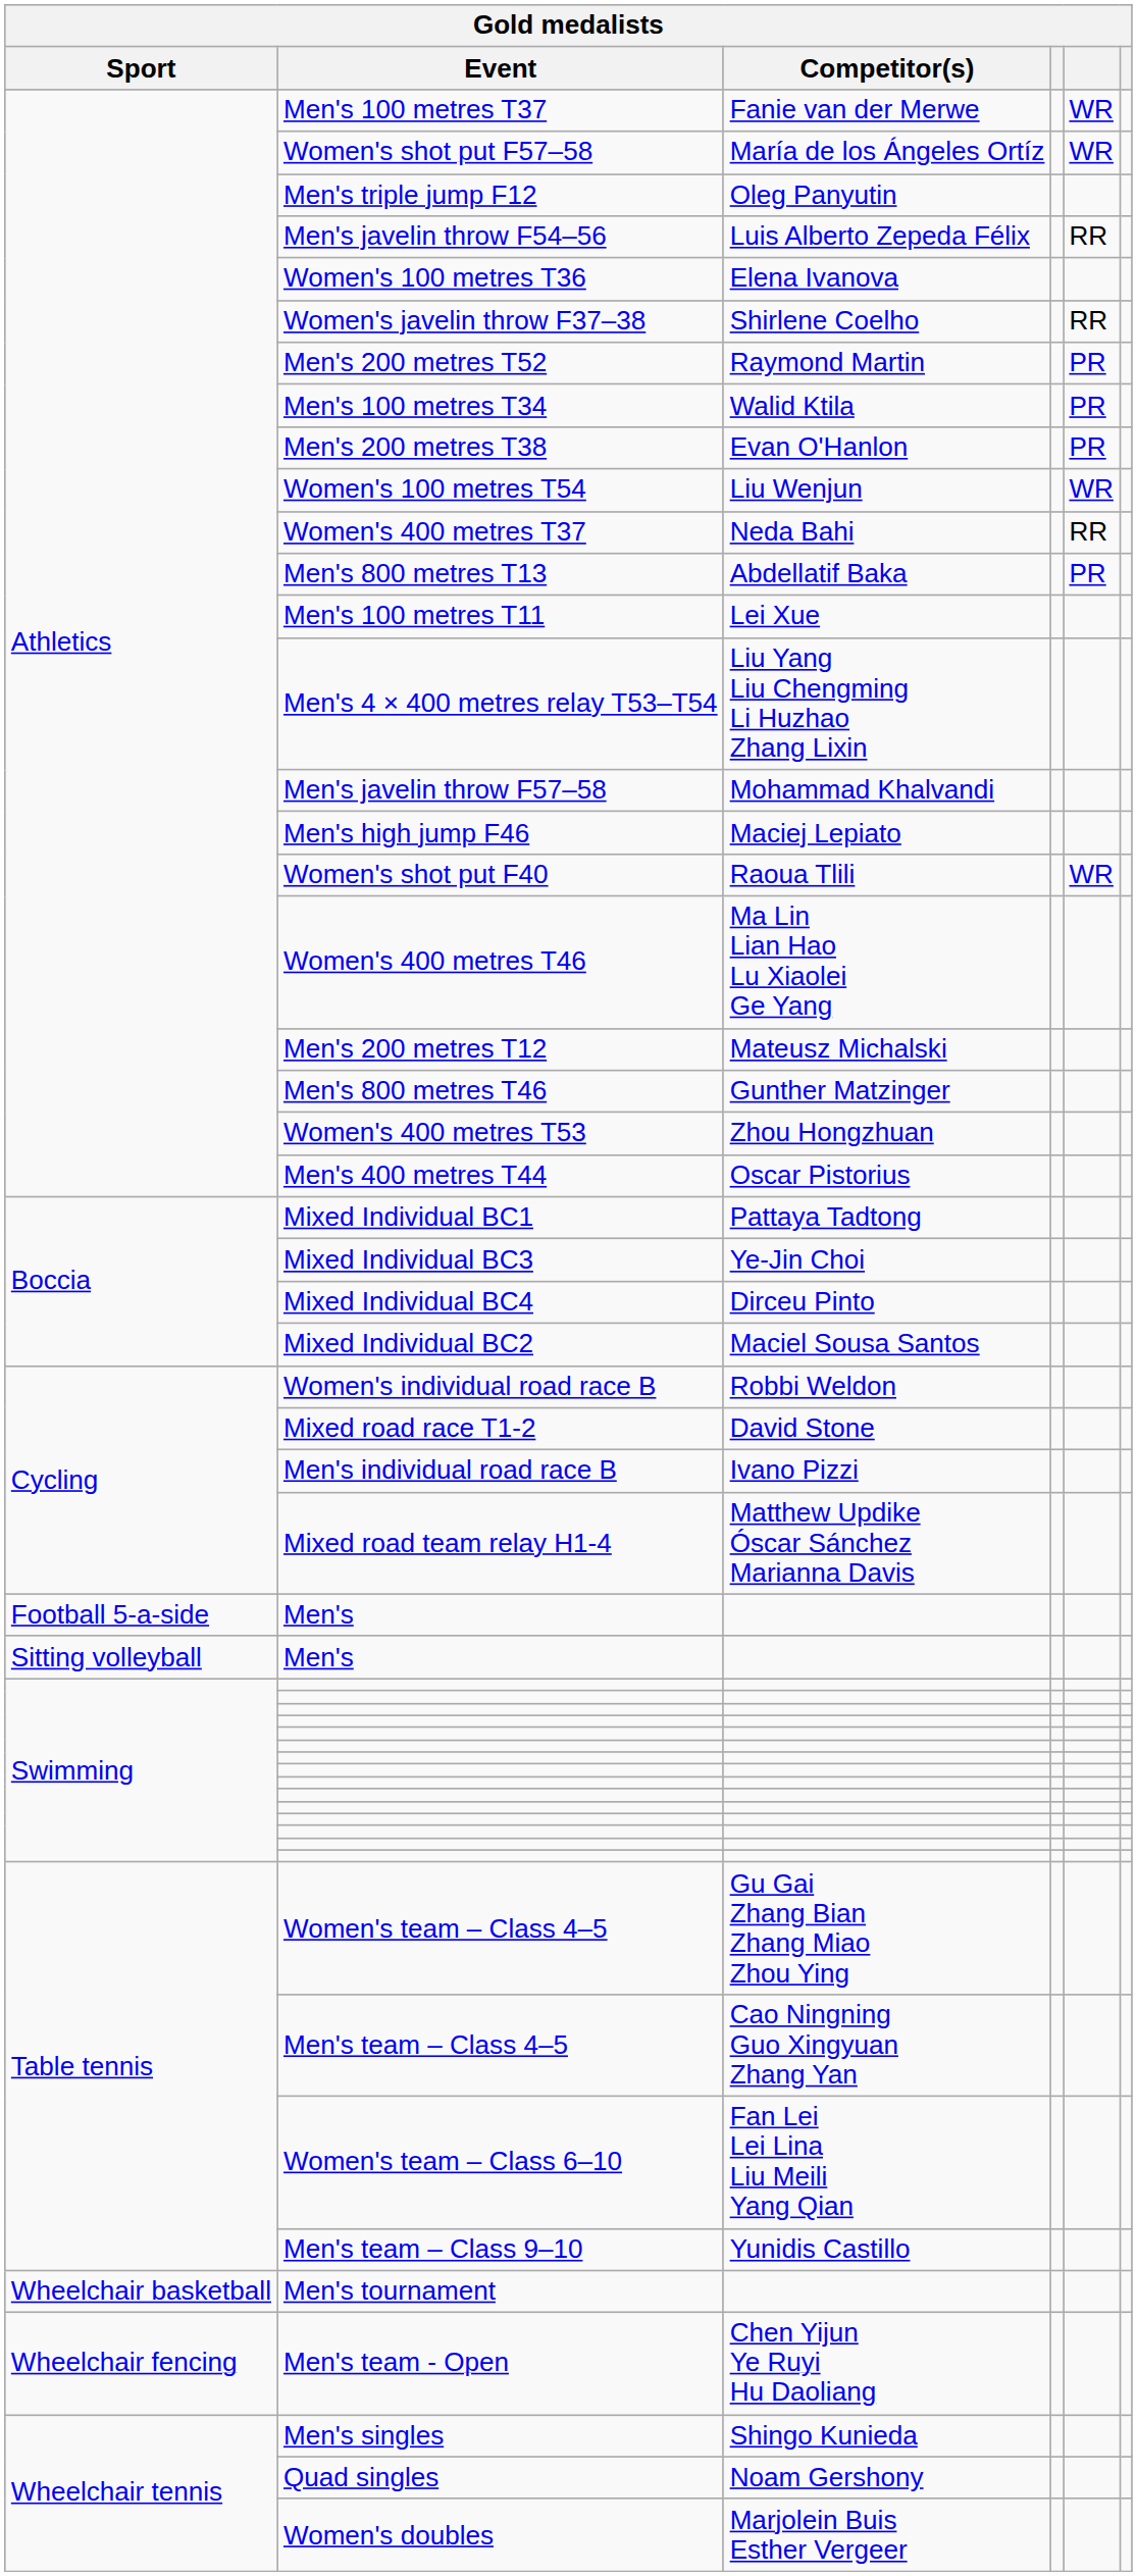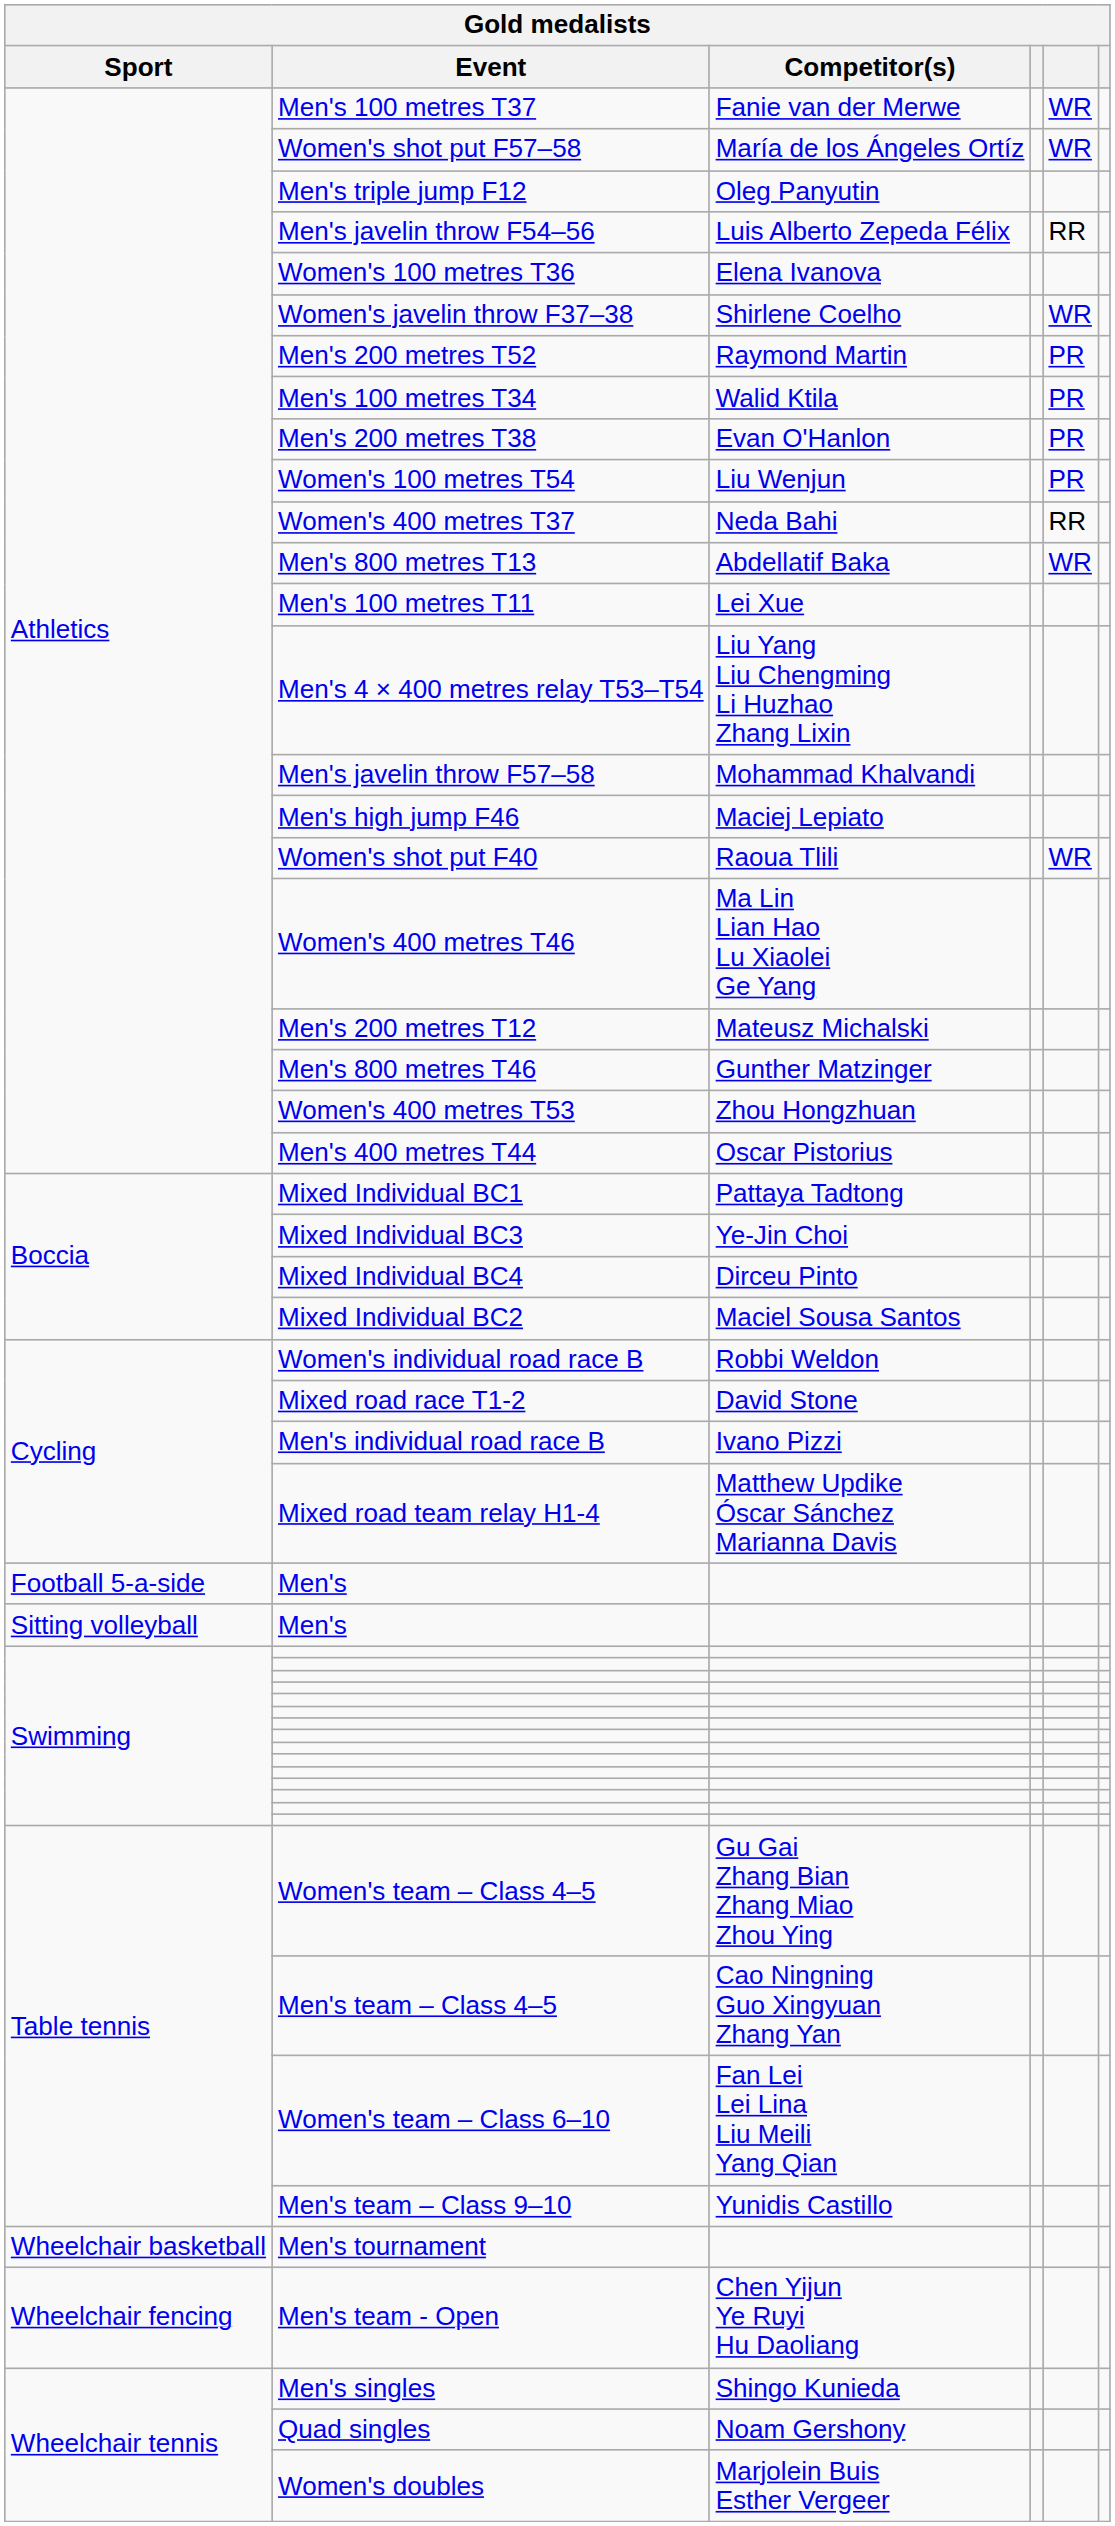 <table class="wikitable">
 <tr>
 <th colspan="6">Gold medalists</th>
 </tr>
 <tr>
 <th>Sport</th>
 <th>Event</th>
 <th>Competitor(s)</th>
 <th></th>
 <th></th>
 <th></th>
 </tr>
 <tr>
 <td rowspan=22><a href='#'>Athletics</a></td>
 <td><a href='#'>Men's 100 metres T37</a></td>
 <td><a href='#'>Fanie van der Merwe</a></td>
 <td></td>
 <td><a href='#'>WR</a></td>
 <td></td>
 </tr>
 <tr>
 <td><a href='#'>Women's shot put F57–58</a></td>
 <td><a href='#'>María de los Ángeles Ortíz</a></td>
 <td></td>
 <td><a href='#'>WR</a></td>
 <td></td>
 </tr>
 <tr>
 <td><a href='#'>Men's triple jump F12</a></td>
 <td><a href='#'>Oleg Panyutin</a></td>
 <td></td>
 <td></td>
 <td></td>
 </tr>
 <tr>
 <td><a href='#'>Men's javelin throw F54–56</a></td>
 <td><a href='#'>Luis Alberto Zepeda Félix</a></td>
 <td></td>
 <td>RR</td>
 <td></td>
 </tr>
 <tr>
 <td><a href='#'>Women's 100 metres T36</a></td>
 <td><a href='#'>Elena Ivanova</a></td>
 <td></td>
 <td></td>
 <td></td>
 </tr>
 <tr>
 <td><a href='#'>Women's javelin throw F37–38</a></td>
 <td><a href='#'>Shirlene Coelho</a></td>
 <td></td>
-<td>RR</td>
+<td><a href='#'>WR</a></td>
 <td></td>
 </tr>
 <tr>
 <td><a href='#'>Men's 200 metres T52</a></td>
 <td><a href='#'>Raymond Martin</a></td>
 <td></td>
 <td><a href='#'>PR</a></td>
 <td></td>
 </tr>
 <tr>
 <td><a href='#'>Men's 100 metres T34</a></td>
 <td><a href='#'>Walid Ktila</a></td>
 <td></td>
 <td><a href='#'>PR</a></td>
 <td></td>
 </tr>
 <tr>
 <td><a href='#'>Men's 200 metres T38</a></td>
 <td><a href='#'>Evan O'Hanlon</a></td>
 <td></td>
 <td><a href='#'>PR</a></td>
 <td></td>
 </tr>
 <tr>
 <td><a href='#'>Women's 100 metres T54</a></td>
 <td><a href='#'>Liu Wenjun</a></td>
 <td></td>
-<td><a href='#'>WR</a></td>
+<td><a href='#'>PR</a></td>
 <td></td>
 </tr>
 <tr>
 <td><a href='#'>Women's 400 metres T37</a></td>
 <td><a href='#'>Neda Bahi</a></td>
 <td></td>
 <td>RR</td>
 <td></td>
 </tr>
 <tr>
 <td><a href='#'>Men's 800 metres T13</a></td>
 <td><a href='#'>Abdellatif Baka</a></td>
 <td></td>
-<td><a href='#'>PR</a></td>
+<td><a href='#'>WR</a></td>
 <td></td>
 </tr>
 <tr>
 <td><a href='#'>Men's 100 metres T11</a></td>
 <td><a href='#'>Lei Xue</a></td>
 <td></td>
 <td></td>
 <td></td>
 </tr>
 <tr>
 <td><a href='#'>Men's 4 × 400 metres relay T53–T54</a></td>
 <td><a href='#'>Liu Yang</a><br><a href='#'>Liu Chengming</a><br><a href='#'>Li Huzhao</a><br><a href='#'>Zhang Lixin</a></td>
 <td></td>
 <td></td>
 <td></td>
 </tr>
 <tr>
 <td><a href='#'>Men's javelin throw F57–58</a></td>
 <td><a href='#'>Mohammad Khalvandi</a></td>
 <td></td>
 <td></td>
 <td></td>
 </tr>
 <tr>
 <td><a href='#'>Men's high jump F46</a></td>
 <td><a href='#'>Maciej Lepiato</a></td>
 <td></td>
 <td></td>
 <td></td>
 </tr>
 <tr>
 <td><a href='#'>Women's shot put F40</a></td>
 <td><a href='#'>Raoua Tlili</a></td>
 <td></td>
 <td><a href='#'>WR</a></td>
 <td></td>
 </tr>
 <tr>
 <td><a href='#'>Women's 400 metres T46</a></td>
 <td><a href='#'>Ma Lin</a><br><a href='#'>Lian Hao</a><br><a href='#'>Lu Xiaolei</a><br><a href='#'>Ge Yang</a></td>
 <td></td>
 <td></td>
 <td></td>
 </tr>
 <tr>
 <td><a href='#'>Men's 200 metres T12</a></td>
 <td><a href='#'>Mateusz Michalski</a></td>
 <td></td>
 <td></td>
 <td></td>
 </tr>
 <tr>
 <td><a href='#'>Men's 800 metres T46</a></td>
 <td><a href='#'>Gunther Matzinger</a></td>
 <td></td>
 <td></td>
 <td></td>
 </tr>
 <tr>
 <td><a href='#'>Women's 400 metres T53</a></td>
 <td><a href='#'>Zhou Hongzhuan</a></td>
 <td></td>
 <td></td>
 <td></td>
 </tr>
 <tr>
 <td><a href='#'>Men's 400 metres T44</a></td>
 <td><a href='#'>Oscar Pistorius</a></td>
 <td></td>
 <td></td>
 <td></td>
 </tr>
 <tr>
 <td rowspan=4><a href='#'>Boccia</a></td>
 <td><a href='#'>Mixed Individual BC1</a></td>
 <td><a href='#'>Pattaya Tadtong</a></td>
 <td></td>
 <td></td>
 <td></td>
 </tr>
 <tr>
 <td><a href='#'>Mixed Individual BC3</a></td>
 <td><a href='#'>Ye-Jin Choi</a></td>
 <td></td>
 <td></td>
 <td></td>
 </tr>
 <tr>
 <td><a href='#'>Mixed Individual BC4</a></td>
 <td><a href='#'>Dirceu Pinto</a></td>
 <td></td>
 <td></td>
 <td></td>
 </tr>
 <tr>
 <td><a href='#'>Mixed Individual BC2</a></td>
 <td><a href='#'>Maciel Sousa Santos</a></td>
 <td></td>
 <td></td>
 <td></td>
 </tr>
 <tr>
 <td rowspan=4><a href='#'>Cycling</a></td>
 <td><a href='#'>Women's individual road race B</a></td>
 <td><a href='#'>Robbi Weldon</a></td>
 <td></td>
 <td></td>
 <td></td>
 </tr>
 <tr>
 <td><a href='#'>Mixed road race T1-2</a></td>
 <td><a href='#'>David Stone</a></td>
 <td></td>
 <td></td>
 <td></td>
 </tr>
 <tr>
 <td><a href='#'>Men's individual road race B</a></td>
 <td><a href='#'>Ivano Pizzi</a></td>
 <td></td>
 <td></td>
 <td></td>
 </tr>
 <tr>
 <td><a href='#'>Mixed road team relay H1-4</a></td>
 <td><a href='#'>Matthew Updike</a><br><a href='#'>Óscar Sánchez</a><br><a href='#'>Marianna Davis</a></td>
 <td></td>
 <td></td>
 <td></td>
 </tr>
 <tr>
 <td><a href='#'>Football 5-a-side</a></td>
 <td><a href='#'>Men's</a></td>
 <td></td>
 <td></td>
 <td></td>
 <td></td>
 </tr>
 <tr>
 <td><a href='#'>Sitting volleyball</a></td>
 <td><a href='#'>Men's</a></td>
 <td></td>
 <td></td>
 <td></td>
 <td></td>
 </tr>
 <tr>
 <td rowspan=15><a href='#'>Swimming</a></td>
 <td></td>
 <td></td>
 <td></td>
 <td></td>
 <td></td>
 </tr>
 <tr>
 <td></td>
 <td></td>
 <td></td>
 <td></td>
 <td></td>
 </tr>
 <tr>
 <td></td>
 <td></td>
 <td></td>
 <td></td>
 <td></td>
 </tr>
 <tr>
 <td></td>
 <td></td>
 <td></td>
 <td></td>
 <td></td>
 </tr>
 <tr>
 <td></td>
 <td></td>
 <td></td>
 <td></td>
 <td></td>
 </tr>
 <tr>
 <td></td>
 <td></td>
 <td></td>
 <td></td>
 <td></td>
 </tr>
 <tr>
 <td></td>
 <td></td>
 <td></td>
 <td></td>
 <td></td>
 </tr>
 <tr>
 <td></td>
 <td></td>
 <td></td>
 <td></td>
 <td></td>
 </tr>
 <tr>
 <td></td>
 <td></td>
 <td></td>
 <td></td>
 <td></td>
 </tr>
 <tr>
 <td></td>
 <td></td>
 <td></td>
 <td></td>
 <td></td>
 </tr>
 <tr>
 <td></td>
 <td></td>
 <td></td>
 <td></td>
 <td></td>
 </tr>
 <tr>
 <td></td>
 <td></td>
 <td></td>
 <td></td>
 <td></td>
 </tr>
 <tr>
 <td></td>
 <td></td>
 <td></td>
 <td></td>
 <td></td>
 </tr>
 <tr>
 <td></td>
 <td></td>
 <td></td>
 <td></td>
 <td></td>
 </tr>
 <tr>
 <td></td>
 <td></td>
 <td></td>
 <td></td>
 <td></td>
 </tr>
 <tr>
 <td rowspan=4><a href='#'>Table tennis</a></td>
 <td><a href='#'>Women's team – Class 4–5</a></td>
 <td><a href='#'>Gu Gai</a><br><a href='#'>Zhang Bian</a><br><a href='#'>Zhang Miao</a><br><a href='#'>Zhou Ying</a></td>
 <td></td>
 <td></td>
 <td></td>
 </tr>
 <tr>
 <td><a href='#'>Men's team – Class 4–5</a></td>
 <td><a href='#'>Cao Ningning</a><br><a href='#'>Guo Xingyuan</a><br><a href='#'>Zhang Yan</a></td>
 <td></td>
 <td></td>
 <td></td>
 </tr>
 <tr>
 <td><a href='#'>Women's team – Class 6–10</a></td>
 <td><a href='#'>Fan Lei</a><br><a href='#'>Lei Lina</a><br><a href='#'>Liu Meili</a><br><a href='#'>Yang Qian</a></td>
 <td></td>
 <td></td>
 <td></td>
 </tr>
 <tr>
 <td><a href='#'>Men's team – Class 9–10</a></td>
 <td><a href='#'>Yunidis Castillo</a></td>
 <td></td>
 <td></td>
 <td></td>
 </tr>
 <tr>
 <td><a href='#'>Wheelchair basketball</a></td>
 <td><a href='#'>Men's tournament</a></td>
 <td></td>
 <td></td>
 <td></td>
 <td></td>
 </tr>
 <tr>
 <td><a href='#'>Wheelchair fencing</a></td>
 <td><a href='#'>Men's team - Open</a></td>
 <td><a href='#'>Chen Yijun</a><br><a href='#'>Ye Ruyi</a><br><a href='#'>Hu Daoliang</a></td>
 <td></td>
 <td></td>
 <td></td>
 </tr>
 <tr>
 <td rowspan=3><a href='#'>Wheelchair tennis</a></td>
 <td><a href='#'>Men's singles</a></td>
 <td><a href='#'>Shingo Kunieda</a></td>
 <td></td>
 <td></td>
 <td></td>
 </tr>
 <tr>
 <td><a href='#'>Quad singles</a></td>
 <td><a href='#'>Noam Gershony</a></td>
 <td></td>
 <td></td>
 <td></td>
 </tr>
 <tr>
 <td><a href='#'>Women's doubles</a></td>
 <td><a href='#'>Marjolein Buis</a><br><a href='#'>Esther Vergeer</a></td>
 <td></td>
 <td></td>
 <td></td>
 </tr>
 </table>
